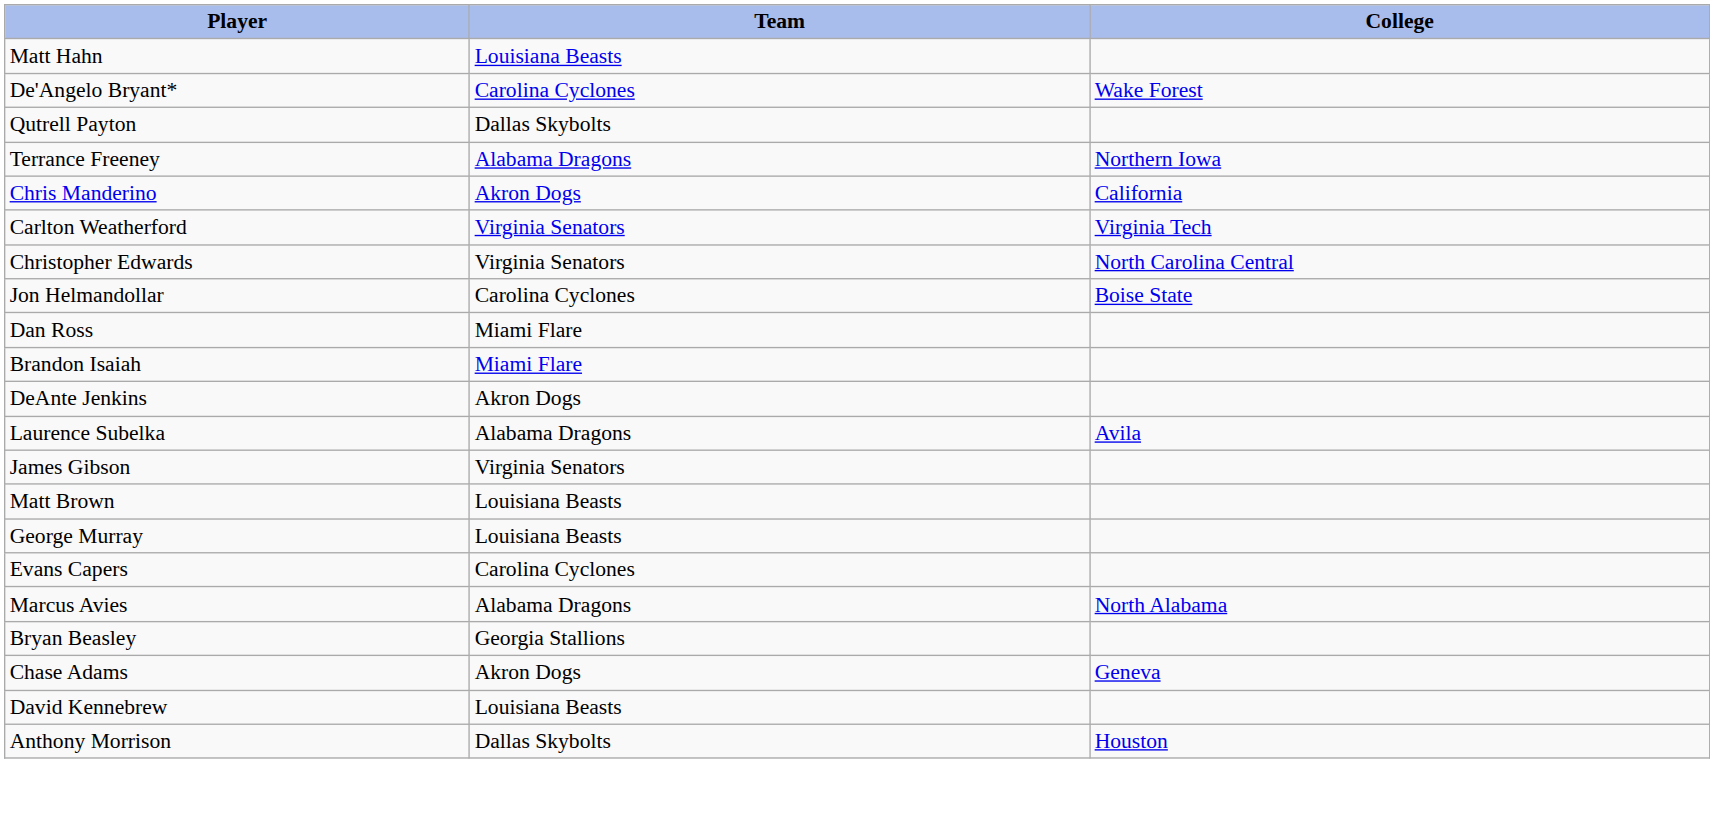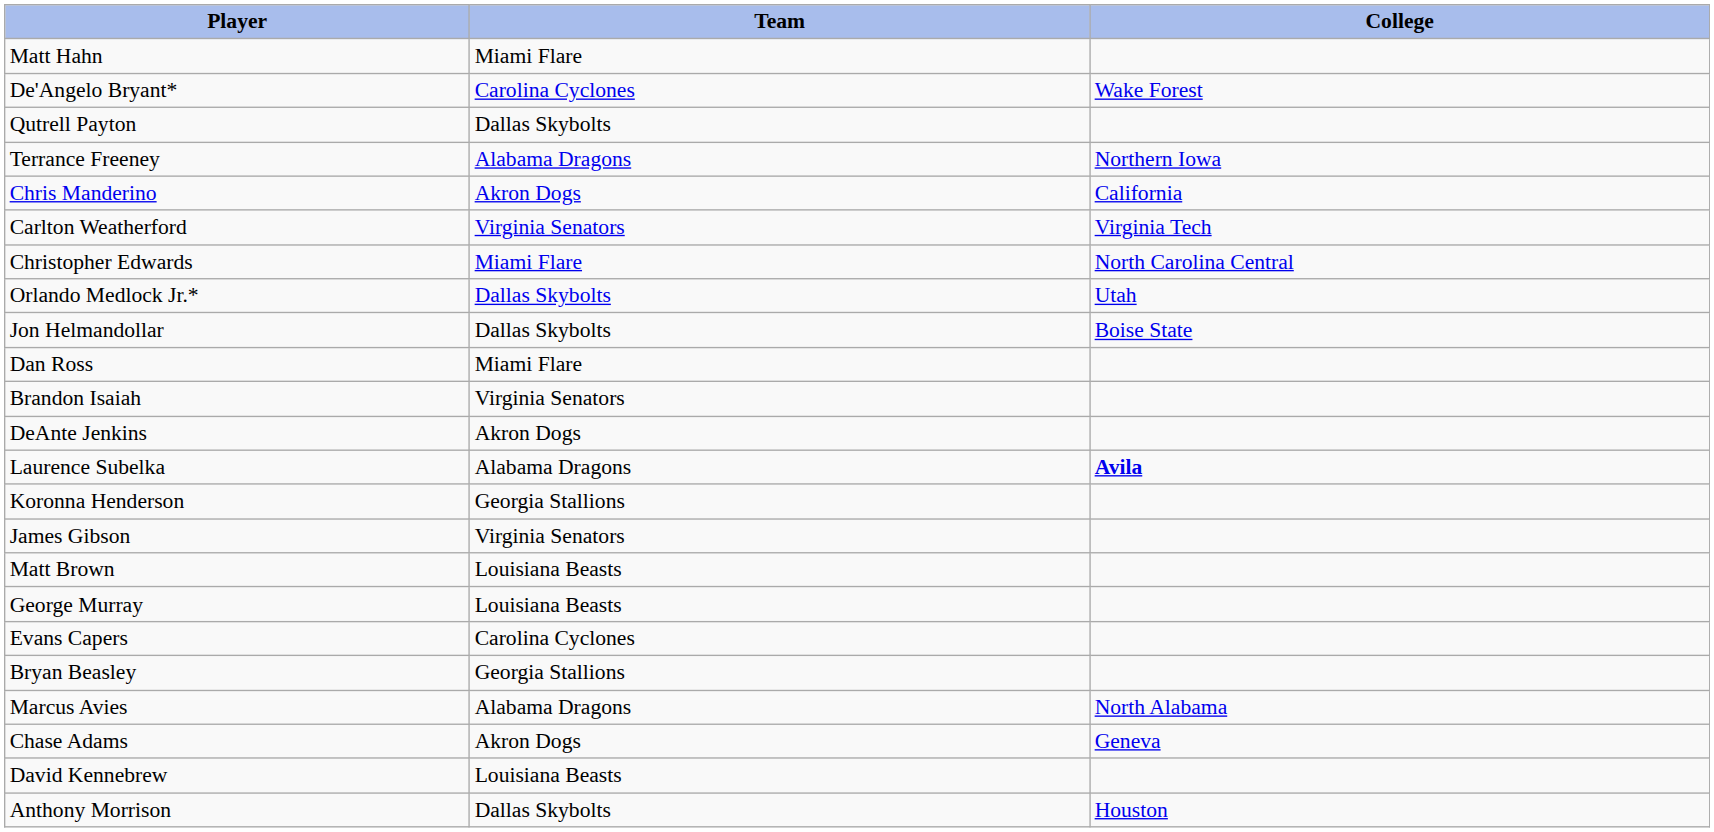 <table class="wikitable sortable sortable" style="width:100%;">
 <tr>
 <th style="background:#a8bdec; width:15%;">Player</th>
 <th style="width:20%; background:#a8bdec;">Team</th>
 <th style="width:20%; background:#a8bdec;">College</th>
 </tr>
 <tr>
 <td>Matt Hahn</td>
-<td><a href='#'>Louisiana Beasts</a></td>
+<td>Miami Flare</td>
 <td></td>
 </tr>
 <tr>
 <td>De'Angelo Bryant*</td>
 <td><a href='#'>Carolina Cyclones</a></td>
 <td><a href='#'>Wake Forest</a></td>
 </tr>
 <tr>
 <td>Qutrell Payton</td>
 <td>Dallas Skybolts</td>
 <td></td>
 </tr>
 <tr>
 <td>Terrance Freeney</td>
 <td><a href='#'>Alabama Dragons</a></td>
 <td><a href='#'>Northern Iowa</a></td>
 </tr>
 <tr>
 <td><a href='#'>Chris Manderino</a></td>
 <td><a href='#'>Akron Dogs</a></td>
 <td><a href='#'>California</a></td>
 </tr>
 <tr>
 <td>Carlton Weatherford</td>
 <td><a href='#'>Virginia Senators</a></td>
 <td><a href='#'>Virginia Tech</a></td>
 </tr>
 <tr>
 <td>Christopher Edwards</td>
-<td>Virginia Senators</td>
+<td><a href='#'>Miami Flare</a></td>
 <td><a href='#'>North Carolina Central</a></td>
 </tr>
 <tr>
+<td>Orlando Medlock Jr.*</td>
+<td><a href='#'>Dallas Skybolts</a></td>
+<td><a href='#'>Utah</a></td>
+</tr>
+<tr>
 <td>Jon Helmandollar</td>
-<td>Carolina Cyclones</td>
+<td>Dallas Skybolts</td>
 <td><a href='#'>Boise State</a></td>
 </tr>
 <tr>
 <td>Dan Ross</td>
 <td>Miami Flare</td>
 <td></td>
 </tr>
 <tr>
 <td>Brandon Isaiah</td>
-<td><a href='#'>Miami Flare</a></td>
+<td>Virginia Senators</td>
 <td></td>
 </tr>
 <tr>
 <td>DeAnte Jenkins</td>
 <td>Akron Dogs</td>
 <td></td>
 </tr>
 <tr>
 <td>Laurence Subelka</td>
 <td>Alabama Dragons</td>
-<td><a href='#'>Avila</a></td>
+<td><strong><a href='#'>Avila</a></strong></td>
+</tr>
+<tr>
+<td>Koronna Henderson</td>
+<td>Georgia Stallions</td>
+<td></td>
 </tr>
 <tr>
 <td>James Gibson</td>
 <td>Virginia Senators</td>
 <td></td>
 </tr>
 <tr>
 <td>Matt Brown</td>
 <td>Louisiana Beasts</td>
 <td></td>
 </tr>
 <tr>
 <td>George Murray</td>
 <td>Louisiana Beasts</td>
 <td></td>
 </tr>
 <tr>
 <td>Evans Capers</td>
 <td>Carolina Cyclones</td>
 <td></td>
 </tr>
 <tr>
+<td>Bryan Beasley</td>
+<td>Georgia Stallions</td>
+<td></td>
+</tr>
+<tr>
 <td>Marcus Avies</td>
 <td>Alabama Dragons</td>
 <td><a href='#'>North Alabama</a></td>
-</tr>
-<tr>
-<td>Bryan Beasley</td>
-<td>Georgia Stallions</td>
-<td></td>
 </tr>
 <tr>
 <td>Chase Adams</td>
 <td>Akron Dogs</td>
 <td><a href='#'>Geneva</a></td>
 </tr>
 <tr>
 <td>David Kennebrew</td>
 <td>Louisiana Beasts</td>
 <td></td>
 </tr>
 <tr>
 <td>Anthony Morrison</td>
 <td>Dallas Skybolts</td>
 <td><a href='#'>Houston</a></td>
 </tr>
 </table>
